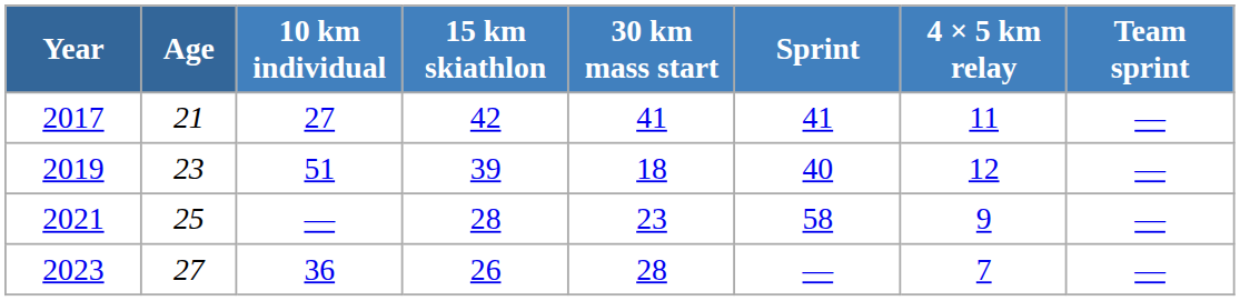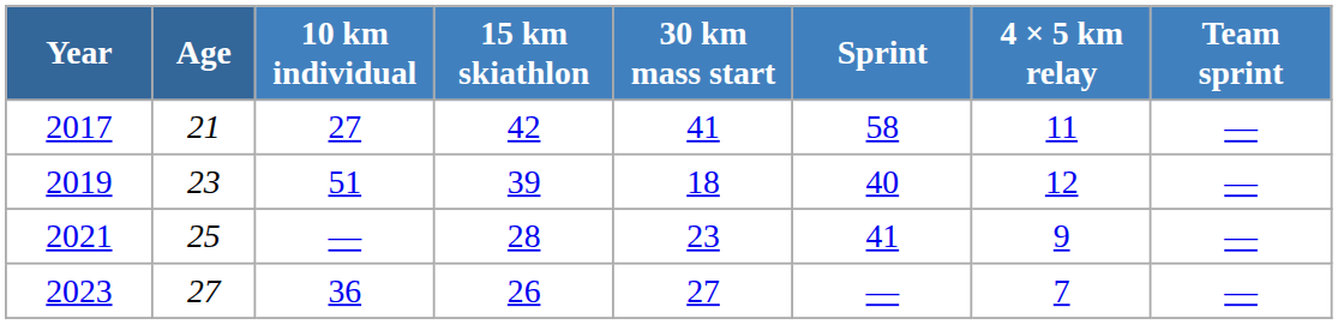 <table class="wikitable" style="font-size:95%; text-align:center; border:grey solid 1px; border-collapse:collapse; background:#ffffff;">
 <tr>
 <th style="background-color:#369; color:white; width:60px;"> Year </th>
 <th style="background-color:#369; color:white; width:40px;"> Age </th>
 <th style="background-color:#4180be; color:white; width:75px;"> 10 km <br> individual </th>
 <th style="background-color:#4180be; color:white; width:75px;"> 15 km <br> skiathlon </th>
 <th style="background-color:#4180be; color:white; width:75px;"> 30 km <br> mass start </th>
 <th style="background-color:#4180be; color:white; width:75px;"> Sprint </th>
 <th style="background-color:#4180be; color:white; width:75px;"> 4 × 5 km <br> relay </th>
 <th style="background-color:#4180be; color:white; width:75px;"> Team <br> sprint </th>
 </tr>
 <tr>
 <td><a href='#'>2017</a></td>
 <td><em>21</em></td>
 <td><a href='#'>27</a></td>
 <td><a href='#'>42</a></td>
 <td><a href='#'>41</a></td>
-<td><a href='#'>41</a></td>
+<td><a href='#'>58</a></td>
 <td><a href='#'>11</a></td>
 <td><a href='#'>—</a></td>
 </tr>
 <tr>
 <td><a href='#'>2019</a></td>
 <td><em>23</em></td>
 <td><a href='#'>51</a></td>
 <td><a href='#'>39</a></td>
 <td><a href='#'>18</a></td>
 <td><a href='#'>40</a></td>
 <td><a href='#'>12</a></td>
 <td><a href='#'>—</a></td>
 </tr>
 <tr>
 <td><a href='#'>2021</a></td>
 <td><em>25</em></td>
 <td><a href='#'>—</a></td>
 <td><a href='#'>28</a></td>
 <td><a href='#'>23</a></td>
-<td><a href='#'>58</a></td>
+<td><a href='#'>41</a></td>
 <td><a href='#'>9</a></td>
 <td><a href='#'>—</a></td>
 </tr>
 <tr>
 <td><a href='#'>2023</a></td>
 <td><em>27</em></td>
 <td><a href='#'>36</a></td>
 <td><a href='#'>26</a></td>
-<td><a href='#'>28</a></td>
+<td><a href='#'>27</a></td>
 <td><a href='#'>—</a></td>
 <td><a href='#'>7</a></td>
 <td><a href='#'>—</a></td>
 </tr>
 </table>
